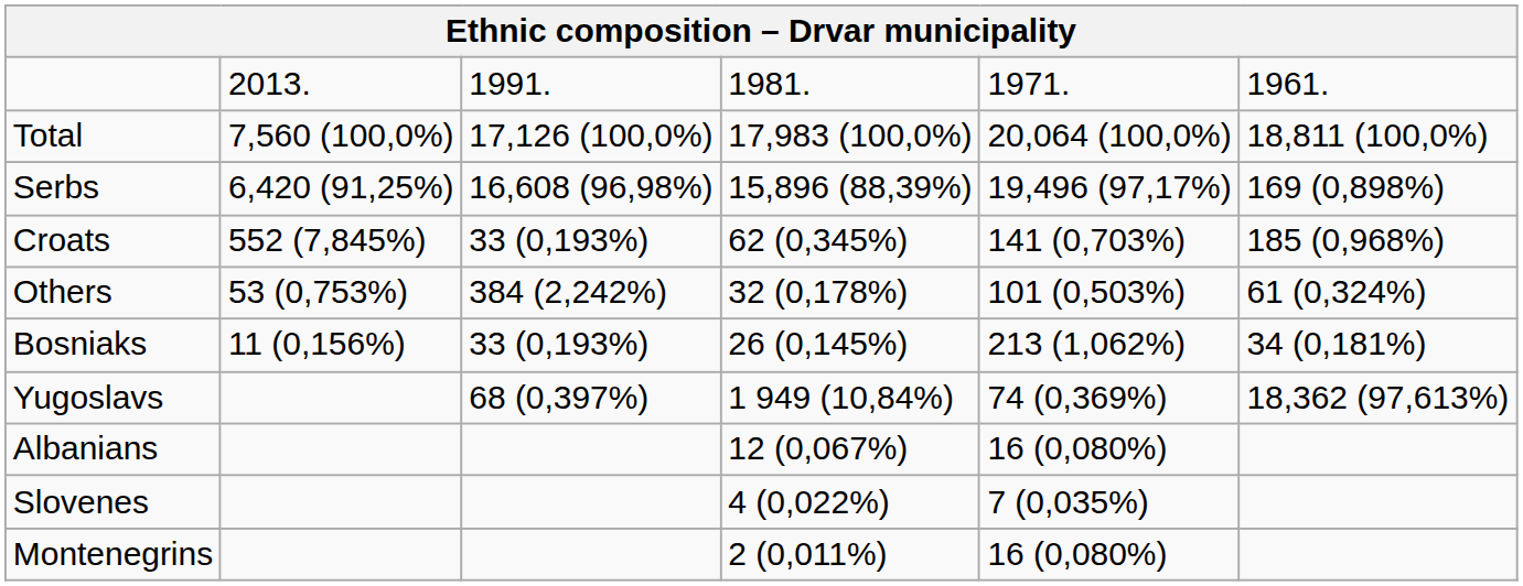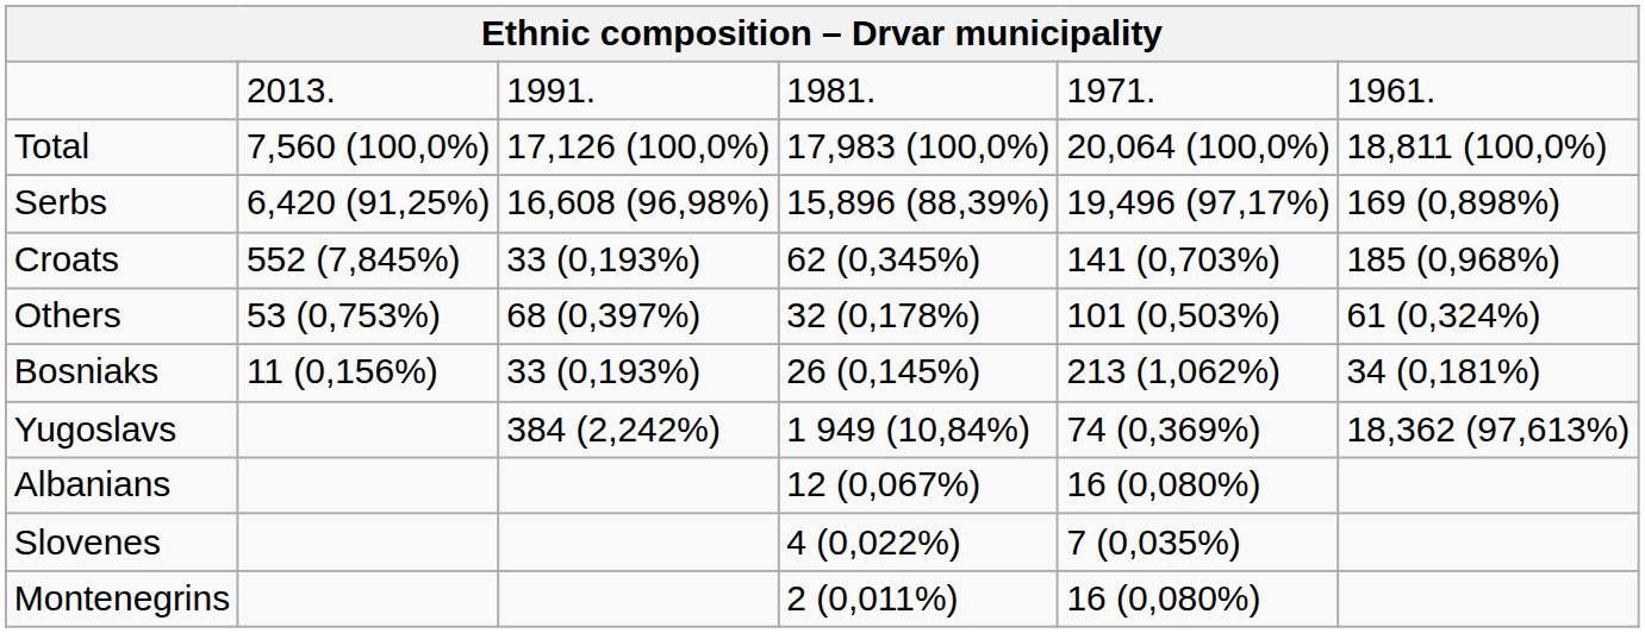 <table class="wikitable">
 <tr>
 <th colspan="9">Ethnic composition – Drvar municipality</th>
 </tr>
 <tr>
 <td></td>
 <td>2013.</td>
 <td>1991.</td>
 <td>1981.</td>
 <td>1971.</td>
 <td>1961.</td>
 </tr>
 <tr>
 <td>Total</td>
 <td>7,560 (100,0%)</td>
 <td>17,126 (100,0%)</td>
 <td>17,983 (100,0%)</td>
 <td>20,064 (100,0%)</td>
 <td>18,811 (100,0%)</td>
 </tr>
 <tr>
 <td>Serbs</td>
 <td>6,420 (91,25%)</td>
 <td>16,608 (96,98%)</td>
 <td>15,896 (88,39%)</td>
 <td>19,496 (97,17%)</td>
 <td>169 (0,898%)</td>
 </tr>
 <tr>
 <td>Croats</td>
 <td>552 (7,845%)</td>
 <td>33 (0,193%)</td>
 <td>62 (0,345%)</td>
 <td>141 (0,703%)</td>
 <td>185 (0,968%)</td>
 </tr>
 <tr>
 <td>Others</td>
 <td>53 (0,753%)</td>
-<td>384 (2,242%)</td>
+<td>68 (0,397%)</td>
 <td>32 (0,178%)</td>
 <td>101 (0,503%)</td>
 <td>61 (0,324%)</td>
 </tr>
 <tr>
 <td>Bosniaks</td>
 <td>11 (0,156%)</td>
 <td>33 (0,193%)</td>
 <td>26 (0,145%)</td>
 <td>213 (1,062%)</td>
 <td>34 (0,181%)</td>
 </tr>
 <tr>
 <td>Yugoslavs</td>
 <td></td>
-<td>68 (0,397%)</td>
+<td>384 (2,242%)</td>
 <td>1 949 (10,84%)</td>
 <td>74 (0,369%)</td>
 <td>18,362 (97,613%)</td>
 </tr>
 <tr>
 <td>Albanians</td>
 <td></td>
 <td></td>
 <td>12 (0,067%)</td>
 <td>16 (0,080%)</td>
 <td></td>
 </tr>
 <tr>
 <td>Slovenes</td>
 <td></td>
 <td></td>
 <td>4 (0,022%)</td>
 <td>7 (0,035%)</td>
 <td></td>
 </tr>
 <tr>
 <td>Montenegrins</td>
 <td></td>
 <td></td>
 <td>2 (0,011%)</td>
 <td>16 (0,080%)</td>
 <td></td>
 </tr>
 </table>
